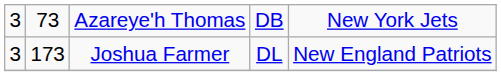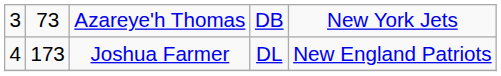 <table class="wikitable" style="text-align:center">
 <tr>
 <td>3</td>
 <td>73</td>
 <td><a href='#'>Azareye'h Thomas</a></td>
 <td><a href='#'>DB</a></td>
 <td><a href='#'>New York Jets</a></td>
 </tr>
 <tr>
-<td>3</td>
+<td>4</td>
 <td>173</td>
 <td><a href='#'>Joshua Farmer</a></td>
 <td><a href='#'>DL</a></td>
 <td><a href='#'>New England Patriots</a></td>
 </tr>
 <tr>
 </tr>
 </table>
